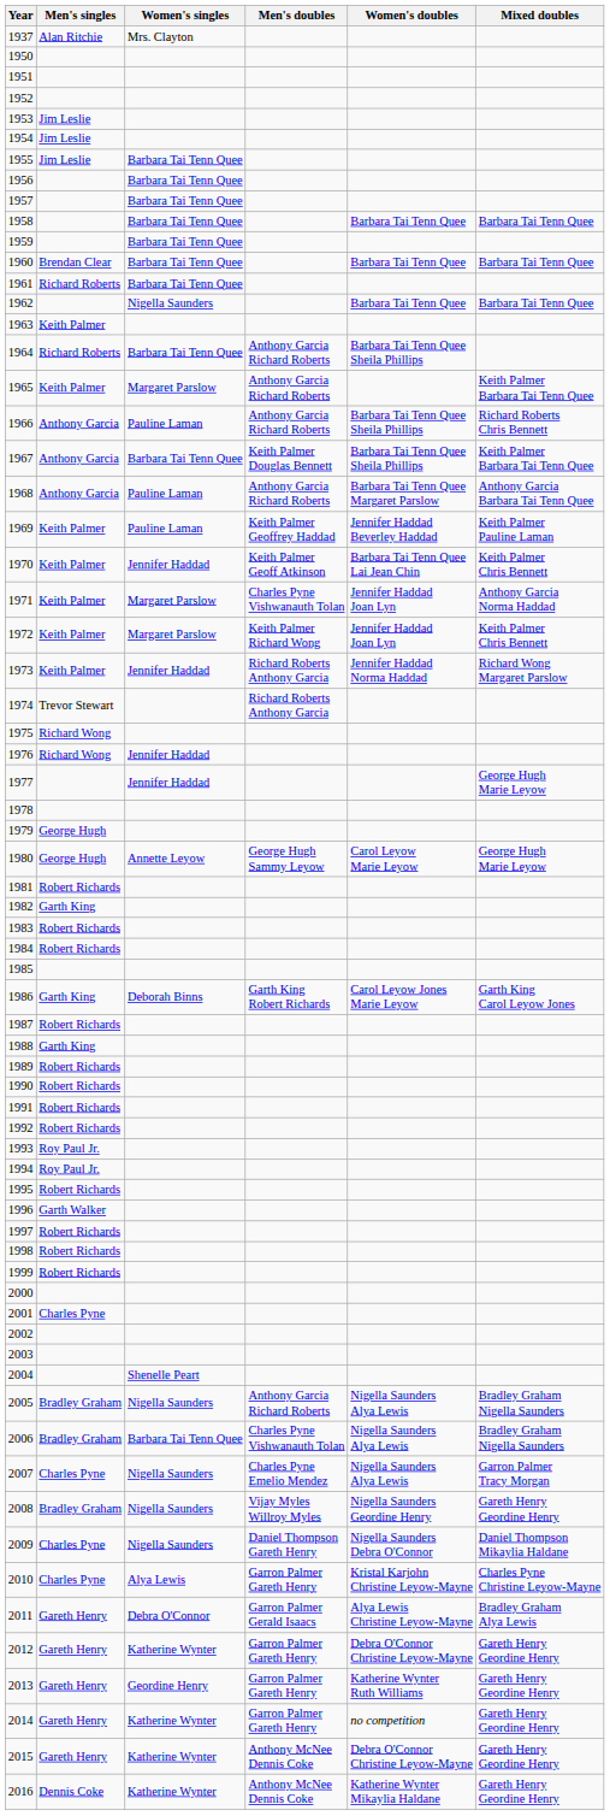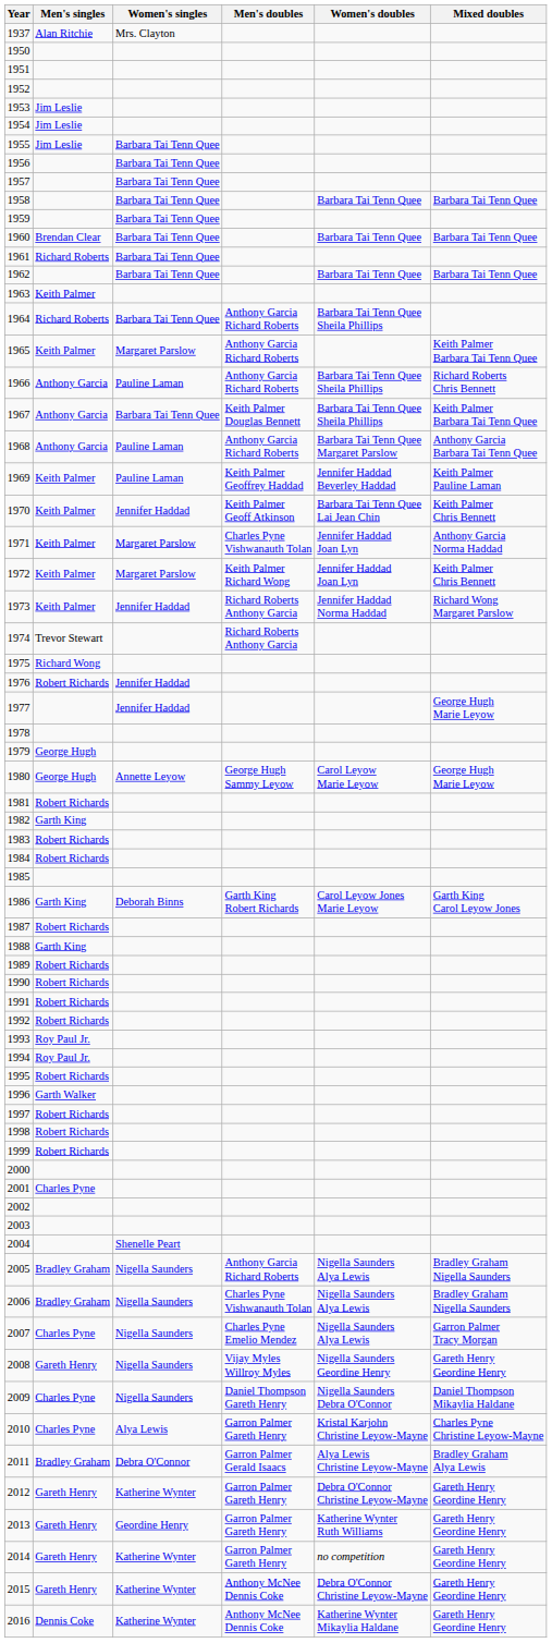 <table class=wikitable style="font-size:90%;">
 <tr>
 <th>Year</th>
 <th>Men's singles</th>
 <th>Women's singles</th>
 <th>Men's doubles</th>
 <th>Women's doubles</th>
 <th>Mixed doubles</th>
 </tr>
 <tr>
 <td>1937</td>
 <td><a href='#'>Alan Ritchie</a></td>
 <td>Mrs. Clayton</td>
 <td></td>
 <td></td>
 <td></td>
 </tr>
 <tr>
 <td>1950</td>
 <td></td>
 <td></td>
 <td></td>
 <td></td>
 <td></td>
 </tr>
 <tr>
 <td>1951</td>
 <td></td>
 <td></td>
 <td></td>
 <td></td>
 <td></td>
 </tr>
 <tr>
 <td>1952</td>
 <td></td>
 <td></td>
 <td></td>
 <td></td>
 <td></td>
 </tr>
 <tr>
 <td>1953</td>
 <td><a href='#'>Jim Leslie</a></td>
 <td></td>
 <td></td>
 <td></td>
 <td></td>
 </tr>
 <tr>
 <td>1954</td>
 <td><a href='#'>Jim Leslie</a></td>
 <td></td>
 <td></td>
 <td></td>
 <td></td>
 </tr>
 <tr>
 <td>1955</td>
 <td><a href='#'>Jim Leslie</a></td>
 <td><a href='#'>Barbara Tai Tenn Quee</a></td>
 <td></td>
 <td></td>
 <td></td>
 </tr>
 <tr>
 <td>1956</td>
 <td></td>
 <td><a href='#'>Barbara Tai Tenn Quee</a></td>
 <td></td>
 <td></td>
 <td></td>
 </tr>
 <tr>
 <td>1957</td>
 <td></td>
 <td><a href='#'>Barbara Tai Tenn Quee</a></td>
 <td></td>
 <td></td>
 <td></td>
 </tr>
 <tr>
 <td>1958</td>
 <td></td>
 <td><a href='#'>Barbara Tai Tenn Quee</a></td>
 <td></td>
 <td><a href='#'>Barbara Tai Tenn Quee</a></td>
 <td><a href='#'>Barbara Tai Tenn Quee</a></td>
 </tr>
 <tr>
 <td>1959</td>
 <td></td>
 <td><a href='#'>Barbara Tai Tenn Quee</a></td>
 <td></td>
 <td></td>
 <td></td>
 </tr>
 <tr>
 <td>1960</td>
 <td><a href='#'>Brendan Clear</a></td>
 <td><a href='#'>Barbara Tai Tenn Quee</a></td>
 <td></td>
 <td><a href='#'>Barbara Tai Tenn Quee</a></td>
 <td><a href='#'>Barbara Tai Tenn Quee</a></td>
 </tr>
 <tr>
 <td>1961</td>
 <td><a href='#'>Richard Roberts</a></td>
 <td><a href='#'>Barbara Tai Tenn Quee</a></td>
 <td></td>
 <td></td>
 <td></td>
 </tr>
 <tr>
 <td>1962</td>
 <td></td>
-<td><a href='#'>Nigella Saunders</a></td>
+<td><a href='#'>Barbara Tai Tenn Quee</a></td>
 <td></td>
 <td><a href='#'>Barbara Tai Tenn Quee</a></td>
 <td><a href='#'>Barbara Tai Tenn Quee</a></td>
 </tr>
 <tr>
 <td>1963</td>
 <td><a href='#'>Keith Palmer</a></td>
 <td></td>
 <td></td>
 <td></td>
 <td></td>
 </tr>
 <tr>
 <td>1964</td>
 <td><a href='#'>Richard Roberts</a></td>
 <td><a href='#'>Barbara Tai Tenn Quee</a></td>
 <td><a href='#'>Anthony Garcia</a><br><a href='#'>Richard Roberts</a></td>
 <td><a href='#'>Barbara Tai Tenn Quee</a><br><a href='#'>Sheila Phillips</a></td>
 <td></td>
 </tr>
 <tr>
 <td>1965</td>
 <td><a href='#'>Keith Palmer</a></td>
 <td><a href='#'>Margaret Parslow</a></td>
 <td><a href='#'>Anthony Garcia</a><br><a href='#'>Richard Roberts</a></td>
 <td></td>
 <td><a href='#'>Keith Palmer</a><br><a href='#'>Barbara Tai Tenn Quee</a></td>
 </tr>
 <tr>
 <td>1966</td>
 <td><a href='#'>Anthony Garcia</a></td>
 <td><a href='#'>Pauline Laman</a></td>
 <td><a href='#'>Anthony Garcia</a><br><a href='#'>Richard Roberts</a></td>
 <td><a href='#'>Barbara Tai Tenn Quee</a><br><a href='#'>Sheila Phillips</a></td>
 <td><a href='#'>Richard Roberts</a><br><a href='#'>Chris Bennett</a></td>
 </tr>
 <tr>
 <td>1967</td>
 <td><a href='#'>Anthony Garcia</a></td>
 <td><a href='#'>Barbara Tai Tenn Quee</a></td>
 <td><a href='#'>Keith Palmer</a><br><a href='#'>Douglas Bennett</a></td>
 <td><a href='#'>Barbara Tai Tenn Quee</a><br><a href='#'>Sheila Phillips</a></td>
 <td><a href='#'>Keith Palmer</a><br><a href='#'>Barbara Tai Tenn Quee</a></td>
 </tr>
 <tr>
 <td>1968</td>
 <td><a href='#'>Anthony Garcia</a></td>
 <td><a href='#'>Pauline Laman</a></td>
 <td><a href='#'>Anthony Garcia</a><br><a href='#'>Richard Roberts</a></td>
 <td><a href='#'>Barbara Tai Tenn Quee</a><br><a href='#'>Margaret Parslow</a></td>
 <td><a href='#'>Anthony Garcia</a><br><a href='#'>Barbara Tai Tenn Quee</a></td>
 </tr>
 <tr>
 <td>1969</td>
 <td><a href='#'>Keith Palmer</a></td>
 <td><a href='#'>Pauline Laman</a></td>
 <td><a href='#'>Keith Palmer</a><br><a href='#'>Geoffrey Haddad</a></td>
 <td><a href='#'>Jennifer Haddad</a><br><a href='#'>Beverley Haddad</a></td>
 <td><a href='#'>Keith Palmer</a><br><a href='#'>Pauline Laman </a></td>
 </tr>
 <tr>
 <td>1970</td>
 <td><a href='#'>Keith Palmer</a></td>
 <td><a href='#'>Jennifer Haddad</a></td>
 <td><a href='#'>Keith Palmer</a><br><a href='#'>Geoff Atkinson</a></td>
 <td><a href='#'>Barbara Tai Tenn Quee </a><br><a href='#'>Lai Jean Chin</a></td>
 <td><a href='#'>Keith Palmer</a><br><a href='#'>Chris Bennett</a></td>
 </tr>
 <tr>
 <td>1971</td>
 <td><a href='#'>Keith Palmer</a></td>
 <td><a href='#'>Margaret Parslow</a></td>
 <td><a href='#'>Charles Pyne</a><br><a href='#'>Vishwanauth Tolan</a></td>
 <td><a href='#'>Jennifer Haddad</a><br><a href='#'>Joan Lyn</a></td>
 <td><a href='#'>Anthony Garcia</a><br><a href='#'>Norma Haddad</a></td>
 </tr>
 <tr>
 <td>1972</td>
 <td><a href='#'>Keith Palmer</a></td>
 <td><a href='#'>Margaret Parslow</a></td>
 <td><a href='#'>Keith Palmer</a><br><a href='#'>Richard Wong</a></td>
 <td><a href='#'>Jennifer Haddad</a><br><a href='#'>Joan Lyn</a></td>
 <td><a href='#'>Keith Palmer</a><br><a href='#'>Chris Bennett</a></td>
 </tr>
 <tr>
 <td>1973</td>
 <td><a href='#'>Keith Palmer</a></td>
 <td><a href='#'>Jennifer Haddad</a></td>
 <td><a href='#'>Richard Roberts</a><br><a href='#'>Anthony Garcia</a></td>
 <td><a href='#'>Jennifer Haddad</a><br><a href='#'>Norma Haddad</a></td>
 <td><a href='#'>Richard Wong</a><br><a href='#'>Margaret Parslow</a></td>
 </tr>
 <tr>
 <td>1974</td>
 <td>Trevor Stewart</td>
 <td></td>
 <td><a href='#'>Richard Roberts</a><br><a href='#'>Anthony Garcia</a></td>
 <td></td>
 <td></td>
 </tr>
 <tr>
 <td>1975</td>
 <td><a href='#'>Richard Wong</a></td>
 <td></td>
 <td></td>
 <td></td>
 <td></td>
 </tr>
 <tr>
 <td>1976</td>
-<td><a href='#'>Richard Wong</a></td>
+<td><a href='#'>Robert Richards</a></td>
 <td><a href='#'>Jennifer Haddad</a></td>
 <td></td>
 <td></td>
 <td></td>
 </tr>
 <tr>
 <td>1977</td>
 <td></td>
 <td><a href='#'>Jennifer Haddad</a></td>
 <td></td>
 <td></td>
 <td><a href='#'>George Hugh</a><br><a href='#'>Marie Leyow</a></td>
 </tr>
 <tr>
 <td>1978</td>
 <td></td>
 <td></td>
 <td></td>
 <td></td>
 <td></td>
 </tr>
 <tr>
 <td>1979</td>
 <td><a href='#'>George Hugh</a></td>
 <td></td>
 <td></td>
 <td></td>
 <td></td>
 </tr>
 <tr>
 <td>1980</td>
 <td><a href='#'>George Hugh</a></td>
 <td><a href='#'>Annette Leyow</a></td>
 <td><a href='#'>George Hugh</a><br><a href='#'>Sammy Leyow</a></td>
 <td><a href='#'>Carol Leyow</a><br><a href='#'>Marie Leyow</a></td>
 <td><a href='#'>George Hugh</a><br><a href='#'>Marie Leyow</a></td>
 </tr>
 <tr>
 <td>1981</td>
 <td><a href='#'>Robert Richards</a></td>
 <td></td>
 <td></td>
 <td></td>
 <td></td>
 </tr>
 <tr>
 <td>1982</td>
 <td><a href='#'>Garth King</a></td>
 <td></td>
 <td></td>
 <td></td>
 <td></td>
 </tr>
 <tr>
 <td>1983</td>
 <td><a href='#'>Robert Richards</a></td>
 <td></td>
 <td></td>
 <td></td>
 <td></td>
 </tr>
 <tr>
 <td>1984</td>
 <td><a href='#'>Robert Richards</a></td>
 <td></td>
 <td></td>
 <td></td>
 <td></td>
 </tr>
 <tr>
 <td>1985</td>
 <td></td>
 <td></td>
 <td></td>
 <td></td>
 <td></td>
 </tr>
 <tr>
 <td>1986</td>
 <td><a href='#'>Garth King</a></td>
 <td><a href='#'>Deborah Binns</a></td>
 <td><a href='#'>Garth King</a><br><a href='#'>Robert Richards</a></td>
 <td><a href='#'>Carol Leyow Jones</a><br><a href='#'>Marie Leyow</a></td>
 <td><a href='#'>Garth King</a><br><a href='#'>Carol Leyow Jones</a></td>
 </tr>
 <tr>
 <td>1987</td>
 <td><a href='#'>Robert Richards</a></td>
 <td></td>
 <td></td>
 <td></td>
 <td></td>
 </tr>
 <tr>
 <td>1988</td>
 <td><a href='#'>Garth King</a></td>
 <td></td>
 <td></td>
 <td></td>
 <td></td>
 </tr>
 <tr>
 <td>1989</td>
 <td><a href='#'>Robert Richards</a></td>
 <td></td>
 <td></td>
 <td></td>
 <td></td>
 </tr>
 <tr>
 <td>1990</td>
 <td><a href='#'>Robert Richards</a></td>
 <td></td>
 <td></td>
 <td></td>
 <td></td>
 </tr>
 <tr>
 <td>1991</td>
 <td><a href='#'>Robert Richards</a></td>
 <td></td>
 <td></td>
 <td></td>
 <td></td>
 </tr>
 <tr>
 <td>1992</td>
 <td><a href='#'>Robert Richards</a></td>
 <td></td>
 <td></td>
 <td></td>
 <td></td>
 </tr>
 <tr>
 <td>1993</td>
 <td><a href='#'>Roy Paul Jr.</a></td>
 <td></td>
 <td></td>
 <td></td>
 <td></td>
 </tr>
 <tr>
 <td>1994</td>
 <td><a href='#'>Roy Paul Jr.</a></td>
 <td></td>
 <td></td>
 <td></td>
 <td></td>
 </tr>
 <tr>
 <td>1995</td>
 <td><a href='#'>Robert Richards</a></td>
 <td></td>
 <td></td>
 <td></td>
 <td></td>
 </tr>
 <tr>
 <td>1996</td>
 <td><a href='#'>Garth Walker</a></td>
 <td></td>
 <td></td>
 <td></td>
 <td></td>
 </tr>
 <tr>
 <td>1997</td>
 <td><a href='#'>Robert Richards</a></td>
 <td></td>
 <td></td>
 <td></td>
 <td></td>
 </tr>
 <tr>
 <td>1998</td>
 <td><a href='#'>Robert Richards</a></td>
 <td></td>
 <td></td>
 <td></td>
 <td></td>
 </tr>
 <tr>
 <td>1999</td>
 <td><a href='#'>Robert Richards</a></td>
 <td></td>
 <td></td>
 <td></td>
 <td></td>
 </tr>
 <tr>
 <td>2000</td>
 <td></td>
 <td></td>
 <td></td>
 <td></td>
 <td></td>
 </tr>
 <tr>
 <td>2001</td>
 <td><a href='#'>Charles Pyne</a></td>
 <td></td>
 <td></td>
 <td></td>
 <td></td>
 </tr>
 <tr>
 <td>2002</td>
 <td></td>
 <td></td>
 <td></td>
 <td></td>
 <td></td>
 </tr>
 <tr>
 <td>2003</td>
 <td></td>
 <td></td>
 <td></td>
 <td></td>
 <td></td>
 </tr>
 <tr>
 <td>2004</td>
 <td></td>
 <td><a href='#'>Shenelle Peart</a></td>
 <td></td>
 <td></td>
 <td></td>
 </tr>
 <tr>
 <td>2005</td>
 <td><a href='#'>Bradley Graham</a></td>
 <td><a href='#'>Nigella Saunders</a></td>
 <td><a href='#'>Anthony Garcia</a><br><a href='#'>Richard Roberts</a></td>
 <td><a href='#'>Nigella Saunders</a><br><a href='#'>Alya Lewis</a></td>
 <td><a href='#'>Bradley Graham</a><br><a href='#'>Nigella Saunders</a></td>
 </tr>
 <tr>
 <td>2006</td>
 <td><a href='#'>Bradley Graham</a></td>
-<td><a href='#'>Barbara Tai Tenn Quee</a></td>
+<td><a href='#'>Nigella Saunders</a></td>
 <td><a href='#'>Charles Pyne</a><br><a href='#'>Vishwanauth Tolan</a></td>
 <td><a href='#'>Nigella Saunders</a><br><a href='#'>Alya Lewis</a></td>
 <td><a href='#'>Bradley Graham</a><br><a href='#'>Nigella Saunders</a></td>
 </tr>
 <tr>
 <td>2007</td>
 <td><a href='#'>Charles Pyne</a></td>
 <td><a href='#'>Nigella Saunders</a></td>
 <td><a href='#'>Charles Pyne</a><br><a href='#'>Emelio Mendez</a></td>
 <td><a href='#'>Nigella Saunders</a><br><a href='#'>Alya Lewis</a></td>
 <td><a href='#'>Garron Palmer</a><br><a href='#'>Tracy Morgan</a></td>
 </tr>
 <tr>
 <td>2008</td>
-<td><a href='#'>Bradley Graham</a></td>
+<td><a href='#'>Gareth Henry</a></td>
 <td><a href='#'>Nigella Saunders</a></td>
 <td><a href='#'>Vijay Myles</a><br><a href='#'>Willroy Myles</a></td>
 <td><a href='#'>Nigella Saunders</a><br><a href='#'>Geordine Henry</a></td>
 <td><a href='#'>Gareth Henry</a><br><a href='#'>Geordine Henry</a></td>
 </tr>
 <tr>
 <td>2009</td>
 <td><a href='#'>Charles Pyne</a></td>
 <td><a href='#'>Nigella Saunders</a></td>
 <td><a href='#'>Daniel Thompson</a><br><a href='#'>Gareth Henry</a></td>
 <td><a href='#'>Nigella Saunders</a><br><a href='#'>Debra O'Connor</a></td>
 <td><a href='#'>Daniel Thompson</a><br><a href='#'>Mikaylia Haldane</a></td>
 </tr>
 <tr>
 <td>2010</td>
 <td><a href='#'>Charles Pyne</a></td>
 <td><a href='#'>Alya Lewis</a></td>
 <td><a href='#'>Garron Palmer</a><br><a href='#'>Gareth Henry</a></td>
 <td><a href='#'>Kristal Karjohn</a><br><a href='#'>Christine Leyow-Mayne</a></td>
 <td><a href='#'>Charles Pyne</a><br><a href='#'>Christine Leyow-Mayne</a></td>
 </tr>
 <tr>
 <td>2011</td>
-<td><a href='#'>Gareth Henry</a></td>
+<td><a href='#'>Bradley Graham</a></td>
 <td><a href='#'>Debra O'Connor</a></td>
 <td><a href='#'>Garron Palmer</a><br><a href='#'>Gerald Isaacs</a></td>
 <td><a href='#'>Alya Lewis</a><br><a href='#'>Christine Leyow-Mayne</a></td>
 <td><a href='#'>Bradley Graham</a><br><a href='#'>Alya Lewis</a></td>
 </tr>
 <tr>
 <td>2012</td>
 <td><a href='#'>Gareth Henry</a></td>
 <td><a href='#'>Katherine Wynter</a></td>
 <td><a href='#'>Garron Palmer</a><br><a href='#'>Gareth Henry</a></td>
 <td><a href='#'>Debra O'Connor</a><br><a href='#'>Christine Leyow-Mayne</a></td>
 <td><a href='#'>Gareth Henry</a><br><a href='#'>Geordine Henry</a></td>
 </tr>
 <tr>
 <td>2013</td>
 <td><a href='#'>Gareth Henry</a></td>
 <td><a href='#'>Geordine Henry</a></td>
 <td><a href='#'>Garron Palmer</a><br><a href='#'>Gareth Henry</a></td>
 <td><a href='#'>Katherine Wynter</a><br><a href='#'>Ruth Williams</a></td>
 <td><a href='#'>Gareth Henry</a><br><a href='#'>Geordine Henry</a></td>
 </tr>
 <tr>
 <td>2014</td>
 <td><a href='#'>Gareth Henry</a></td>
 <td><a href='#'>Katherine Wynter</a></td>
 <td><a href='#'>Garron Palmer</a><br><a href='#'>Gareth Henry</a></td>
 <td><em>no competition</em></td>
 <td><a href='#'>Gareth Henry</a><br><a href='#'>Geordine Henry</a></td>
 </tr>
 <tr>
 <td>2015</td>
 <td><a href='#'>Gareth Henry</a></td>
 <td><a href='#'>Katherine Wynter</a></td>
 <td><a href='#'>Anthony McNee</a><br><a href='#'>Dennis Coke</a></td>
 <td><a href='#'>Debra O'Connor</a><br><a href='#'>Christine Leyow-Mayne</a></td>
 <td><a href='#'>Gareth Henry</a><br><a href='#'>Geordine Henry</a></td>
 </tr>
 <tr>
 <td>2016</td>
 <td><a href='#'>Dennis Coke</a></td>
 <td><a href='#'>Katherine Wynter</a></td>
 <td><a href='#'>Anthony McNee</a><br><a href='#'>Dennis Coke</a></td>
 <td><a href='#'>Katherine Wynter</a><br><a href='#'>Mikaylia Haldane</a></td>
 <td><a href='#'>Gareth Henry</a><br><a href='#'>Geordine Henry</a></td>
 </tr>
 </table>
